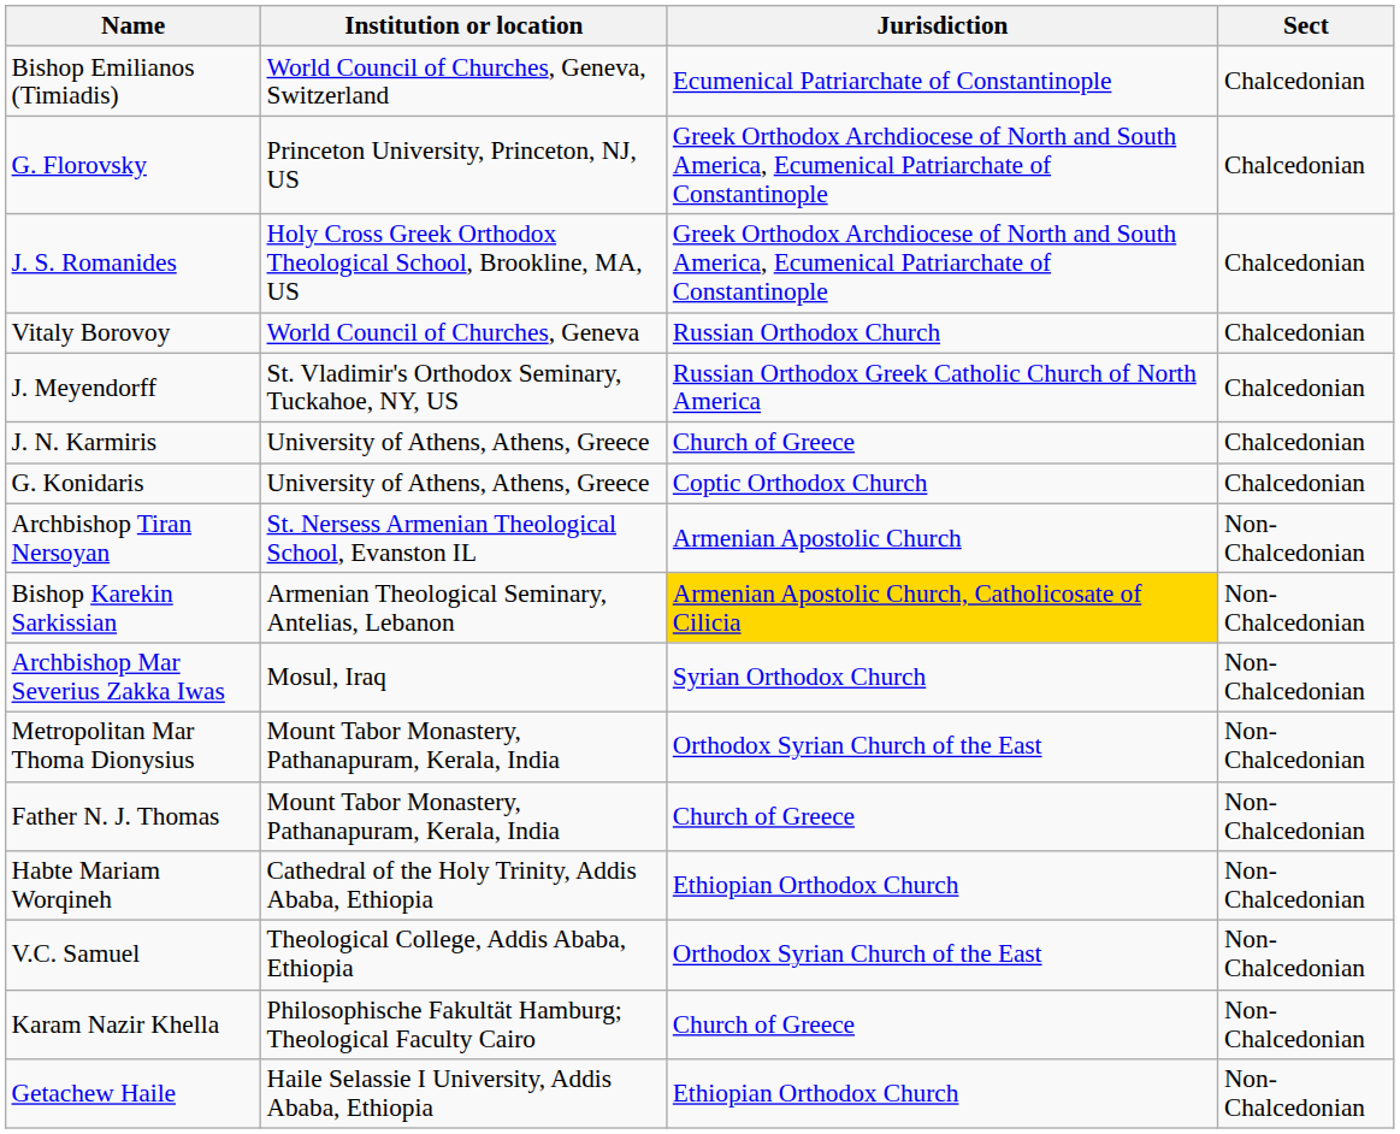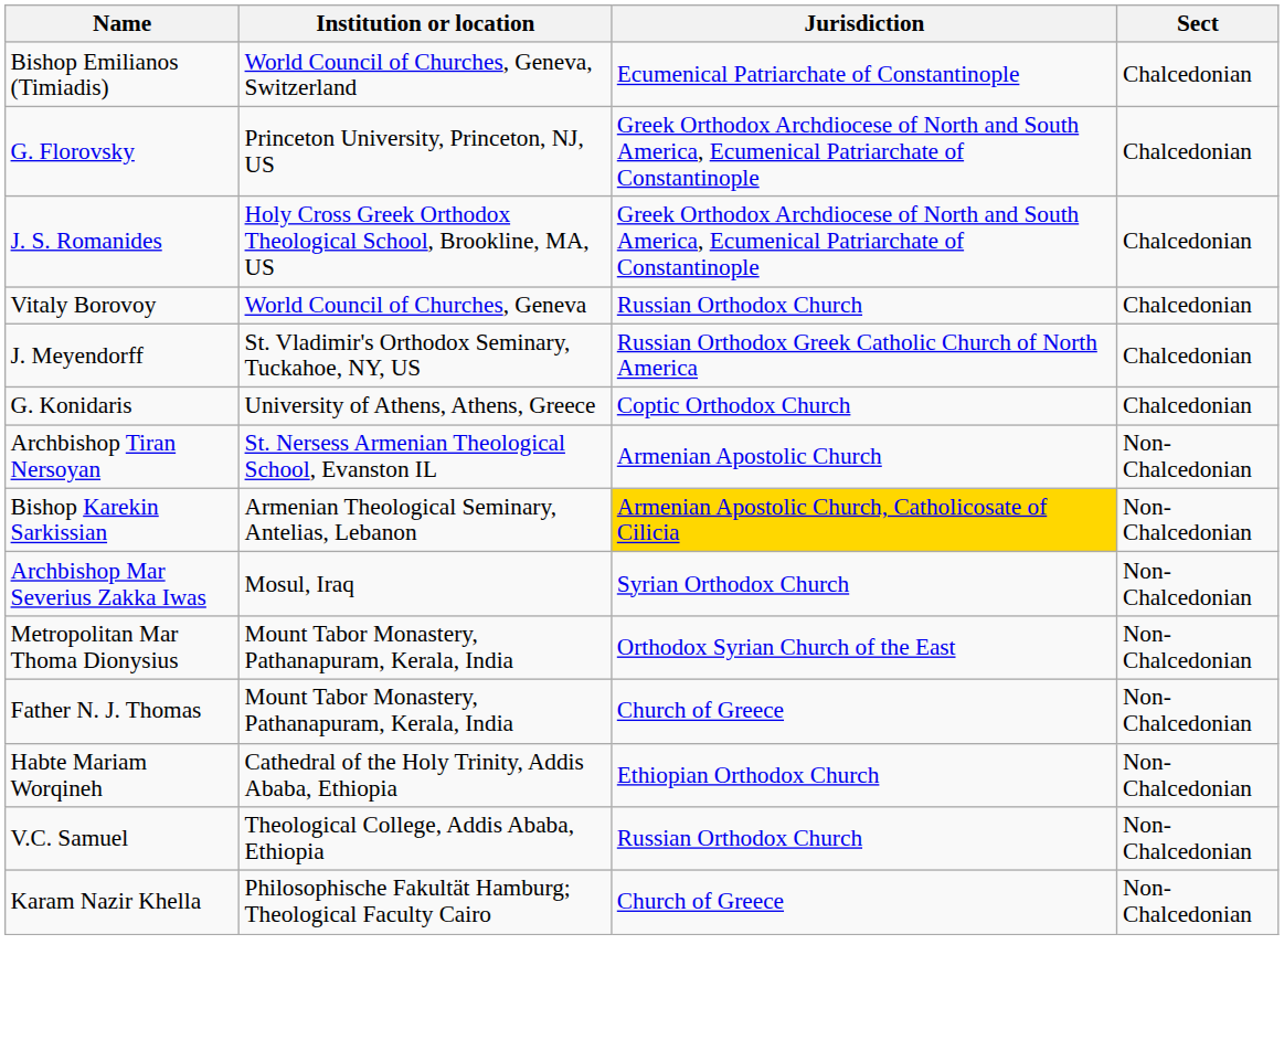 <table class="wikitable">
 <tr>
 <th>Name</th>
 <th>Institution or location</th>
 <th>Jurisdiction</th>
 <th>Sect</th>
 </tr>
 <tr>
 <td>Bishop Emilianos (Timiadis)</td>
 <td><a href='#'>World Council of Churches</a>, Geneva, Switzerland</td>
 <td><a href='#'>Ecumenical Patriarchate of Constantinople</a></td>
 <td>Chalcedonian</td>
 </tr>
 <tr>
 <td><a href='#'>G. Florovsky</a></td>
 <td>Princeton University, Princeton, NJ, US</td>
 <td><a href='#'>Greek Orthodox Archdiocese of North and South America</a>, <a href='#'>Ecumenical Patriarchate of Constantinople</a></td>
 <td>Chalcedonian</td>
 </tr>
 <tr>
 <td><a href='#'>J. S. Romanides</a></td>
 <td><a href='#'>Holy Cross Greek Orthodox Theological School</a>, Brookline, MA, US</td>
 <td><a href='#'>Greek Orthodox Archdiocese of North and South America</a>, <a href='#'>Ecumenical Patriarchate of Constantinople</a></td>
 <td>Chalcedonian</td>
 </tr>
 <tr>
 <td>Vitaly Borovoy</td>
 <td><a href='#'>World Council of Churches</a>, Geneva</td>
 <td><a href='#'>Russian Orthodox Church</a></td>
 <td>Chalcedonian</td>
 </tr>
 <tr>
 <td>J. Meyendorff</td>
 <td>St. Vladimir's Orthodox Seminary, Tuckahoe, NY, US</td>
 <td><a href='#'>Russian Orthodox Greek Catholic Church of North America</a></td>
-<td>Chalcedonian</td>
-</tr>
-<tr>
-<td>J. N. Karmiris</td>
-<td>University of Athens, Athens, Greece</td>
-<td><a href='#'>Church of Greece</a></td>
 <td>Chalcedonian</td>
 </tr>
 <tr>
 <td>G. Konidaris</td>
 <td>University of Athens, Athens, Greece</td>
 <td><a href='#'>Coptic Orthodox Church</a></td>
 <td>Chalcedonian</td>
 </tr>
 <tr>
 <td>Archbishop <a href='#'>Tiran Nersoyan</a></td>
 <td><a href='#'>St. Nersess Armenian Theological School</a>, Evanston IL</td>
 <td><a href='#'>Armenian Apostolic Church</a></td>
 <td>Non-Chalcedonian</td>
 </tr>
 <tr>
 <td>Bishop <a href='#'>Karekin Sarkissian</a></td>
 <td>Armenian Theological Seminary, Antelias, Lebanon</td>
 <td style="background: gold;"><a href='#'>Armenian Apostolic Church, Catholicosate of Cilicia</a></td>
 <td>Non-Chalcedonian</td>
 </tr>
 <tr>
 <td><a href='#'>Archbishop Mar Severius Zakka Iwas</a></td>
 <td>Mosul, Iraq</td>
 <td><a href='#'>Syrian Orthodox Church</a></td>
 <td>Non-Chalcedonian</td>
 </tr>
 <tr>
 <td>Metropolitan Mar Thoma Dionysius</td>
 <td>Mount Tabor Monastery, Pathanapuram, Kerala, India</td>
 <td><a href='#'>Orthodox Syrian Church of the East</a></td>
 <td>Non-Chalcedonian</td>
 </tr>
 <tr>
 <td>Father N. J. Thomas</td>
 <td>Mount Tabor Monastery, Pathanapuram, Kerala, India</td>
 <td><a href='#'>Church of Greece</a></td>
 <td>Non-Chalcedonian</td>
 </tr>
 <tr>
 <td>Habte Mariam Worqineh</td>
 <td>Cathedral of the Holy Trinity, Addis Ababa, Ethiopia</td>
 <td><a href='#'>Ethiopian Orthodox Church</a></td>
 <td>Non-Chalcedonian</td>
 </tr>
 <tr>
 <td>V.C. Samuel</td>
 <td>Theological College, Addis Ababa, Ethiopia</td>
-<td><a href='#'>Orthodox Syrian Church of the East</a></td>
+<td><a href='#'>Russian Orthodox Church</a></td>
 <td>Non-Chalcedonian</td>
 </tr>
 <tr>
 <td>Karam Nazir Khella</td>
 <td>Philosophische Fakultät Hamburg; Theological Faculty Cairo</td>
 <td><a href='#'>Church of Greece</a></td>
 <td>Non-Chalcedonian</td>
 </tr>
-<tr>
-<td><a href='#'>Getachew Haile</a></td>
-<td>Haile Selassie I University, Addis Ababa, Ethiopia</td>
-<td><a href='#'>Ethiopian Orthodox Church</a></td>
-<td>Non-Chalcedonian</td>
-</tr>
 </table>
